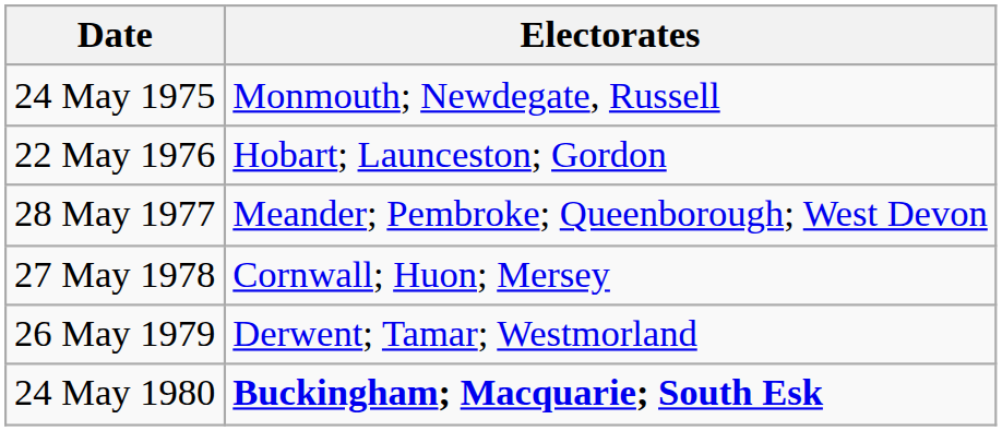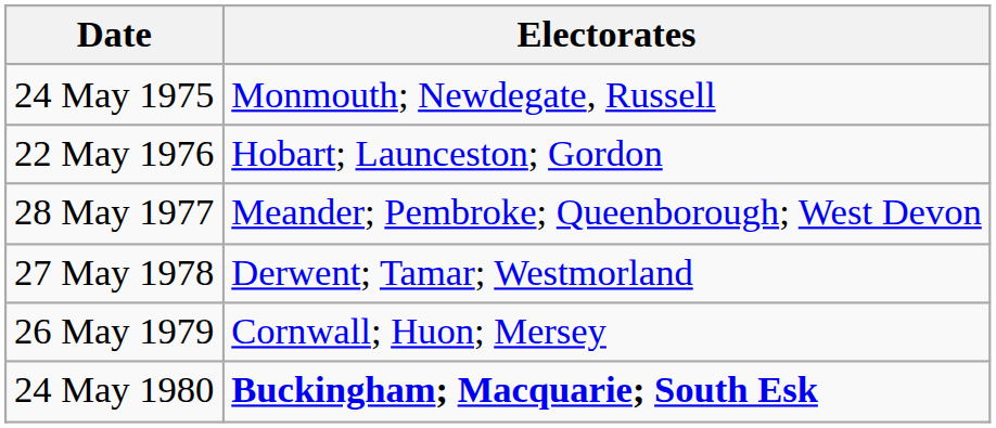 <table class=wikitable>
 <tr>
 <th>Date</th>
 <th>Electorates</th>
 </tr>
 <tr>
 <td>24 May 1975</td>
 <td><a href='#'>Monmouth</a>; <a href='#'>Newdegate</a>, <a href='#'>Russell</a></td>
 </tr>
 <tr>
 <td>22 May 1976</td>
 <td><a href='#'>Hobart</a>; <a href='#'>Launceston</a>; <a href='#'>Gordon</a></td>
 </tr>
 <tr>
 <td>28 May 1977</td>
 <td><a href='#'>Meander</a>; <a href='#'>Pembroke</a>; <a href='#'>Queenborough</a>; <a href='#'>West Devon</a></td>
 </tr>
 <tr>
 <td>27 May 1978</td>
-<td><a href='#'>Cornwall</a>; <a href='#'>Huon</a>; <a href='#'>Mersey</a></td>
+<td><a href='#'>Derwent</a>; <a href='#'>Tamar</a>; <a href='#'>Westmorland</a></td>
 </tr>
 <tr>
 <td>26 May 1979</td>
-<td><a href='#'>Derwent</a>; <a href='#'>Tamar</a>; <a href='#'>Westmorland</a></td>
+<td><a href='#'>Cornwall</a>; <a href='#'>Huon</a>; <a href='#'>Mersey</a></td>
 </tr>
 <tr>
 <td>24 May 1980</td>
 <td><strong><a href='#'>Buckingham</a>; <a href='#'>Macquarie</a>; <a href='#'>South Esk</a></strong></td>
 </tr>
 </table>
